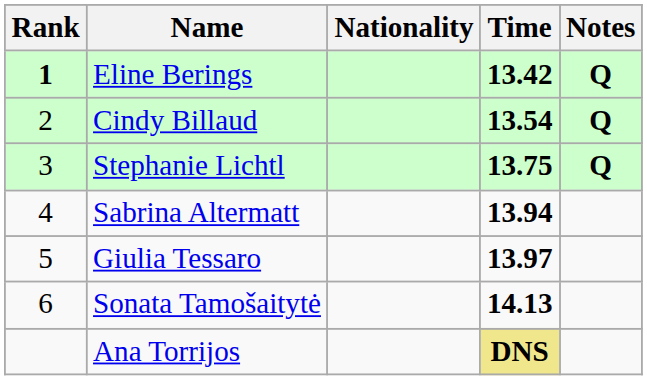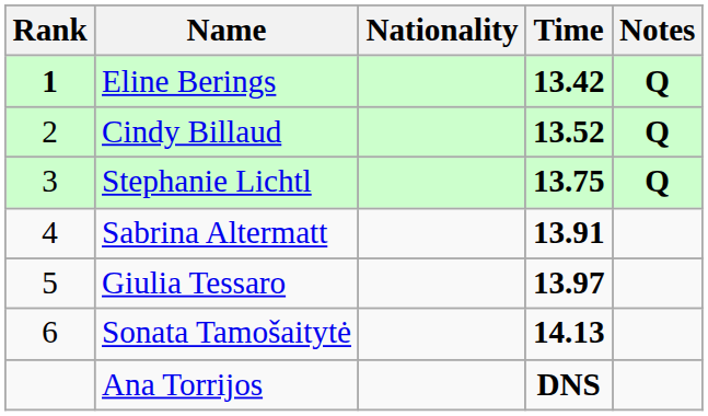 <table class="wikitable sortable" style="text-align:center">
 <tr>
 <th>Rank</th>
 <th>Name</th>
 <th>Nationality</th>
 <th>Time</th>
 <th>Notes</th>
 </tr>
 <tr bgcolor=ccffcc>
 <td><strong>1</strong></td>
 <td align=left><a href='#'>Eline Berings</a></td>
 <td align=left></td>
 <td><strong>13.42</strong></td>
 <td><strong>Q</strong></td>
 </tr>
 <tr bgcolor=ccffcc>
 <td>2</td>
 <td align=left><a href='#'>Cindy Billaud</a></td>
 <td align=left></td>
-<td><strong>13.54</strong></td>
+<td><strong>13.52</strong></td>
 <td><strong>Q</strong></td>
 </tr>
 <tr bgcolor=ccffcc>
 <td>3</td>
 <td align=left><a href='#'>Stephanie Lichtl</a></td>
 <td align=left></td>
 <td><strong>13.75</strong></td>
 <td><strong>Q</strong></td>
 </tr>
 <tr>
 <td>4</td>
 <td align=left><a href='#'>Sabrina Altermatt</a></td>
 <td align=left></td>
-<td><strong>13.94</strong></td>
+<td><strong>13.91</strong></td>
 <td></td>
 </tr>
 <tr>
 <td>5</td>
 <td align=left><a href='#'>Giulia Tessaro</a></td>
 <td align=left></td>
 <td><strong>13.97</strong></td>
 <td></td>
 </tr>
 <tr>
 <td>6</td>
 <td align=left><a href='#'>Sonata Tamošaitytė</a></td>
 <td align=left></td>
 <td><strong>14.13</strong></td>
 <td></td>
 </tr>
 <tr>
 <td></td>
 <td align=left><a href='#'>Ana Torrijos</a></td>
 <td align=left></td>
-<td style="background: khaki;"><strong>DNS</strong></td>
+<td><strong>DNS</strong></td>
 <td></td>
 </tr>
 </table>
